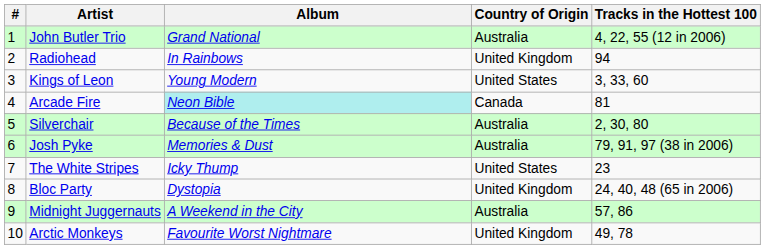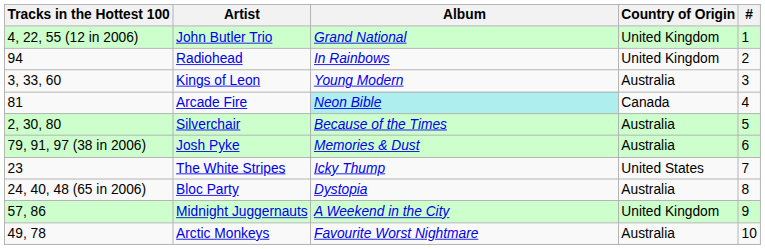 <table class="wikitable">
 <tr>
-<th>#</th>
+<th>Tracks in the Hottest 100</th>
 <th>Artist</th>
 <th style="width:350px;">Album</th>
 <th>Country of Origin</th>
-<th>Tracks in the Hottest 100</th>
+<th>#</th>
 </tr>
 <tr style="background:#ccffcc">
-<td>1</td>
+<td>4, 22, 55 (12 in 2006)</td>
 <td><a href='#'>John Butler Trio</a></td>
 <td><em><a href='#'>Grand National</a></em></td>
-<td>Australia</td>
-<td>4, 22, 55 (12 in 2006)</td>
+<td>United Kingdom</td>
+<td>1</td>
 </tr>
 <tr>
-<td>2</td>
+<td>94</td>
 <td><a href='#'>Radiohead</a></td>
 <td><em><a href='#'>In Rainbows</a></em></td>
 <td>United Kingdom</td>
-<td>94</td>
+<td>2</td>
 </tr>
 <tr>
-<td>3</td>
+<td>3, 33, 60</td>
 <td><a href='#'>Kings of Leon</a></td>
 <td><em><a href='#'>Young Modern</a></em></td>
-<td>United States</td>
-<td>3, 33, 60</td>
+<td>Australia</td>
+<td>3</td>
 </tr>
 <tr>
-<td>4</td>
+<td>81</td>
 <td><a href='#'>Arcade Fire</a></td>
 <td style="background: paleturquoise;"><em><a href='#'>Neon Bible</a></em></td>
 <td>Canada</td>
-<td>81</td>
+<td>4</td>
 </tr>
 <tr style="background:#ccffcc">
-<td>5</td>
+<td>2, 30, 80</td>
 <td><a href='#'>Silverchair</a></td>
 <td><em><a href='#'>Because of the Times</a></em></td>
 <td>Australia</td>
-<td>2, 30, 80</td>
+<td>5</td>
 </tr>
 <tr style="background:#ccffcc">
-<td>6</td>
+<td>79, 91, 97 (38 in 2006)</td>
 <td><a href='#'>Josh Pyke</a></td>
 <td><em><a href='#'>Memories & Dust</a></em></td>
 <td>Australia</td>
-<td>79, 91, 97 (38 in 2006)</td>
+<td>6</td>
 </tr>
 <tr>
-<td>7</td>
+<td>23</td>
 <td><a href='#'>The White Stripes</a></td>
 <td><em><a href='#'>Icky Thump</a></em></td>
 <td>United States</td>
-<td>23</td>
+<td>7</td>
 </tr>
 <tr>
-<td>8</td>
+<td>24, 40, 48 (65 in 2006)</td>
 <td><a href='#'>Bloc Party</a></td>
 <td><em><a href='#'>Dystopia</a></em></td>
-<td>United Kingdom</td>
-<td>24, 40, 48 (65 in 2006)</td>
+<td>Australia</td>
+<td>8</td>
 </tr>
 <tr style="background:#ccffcc">
-<td>9</td>
+<td>57, 86</td>
 <td><a href='#'>Midnight Juggernauts</a></td>
 <td><em><a href='#'>A Weekend in the City</a></em></td>
-<td>Australia</td>
-<td>57, 86</td>
+<td>United Kingdom</td>
+<td>9</td>
 </tr>
 <tr>
-<td>10</td>
+<td>49, 78</td>
 <td><a href='#'>Arctic Monkeys</a></td>
 <td><em><a href='#'>Favourite Worst Nightmare</a></em></td>
-<td>United Kingdom</td>
-<td>49, 78</td>
+<td>Australia</td>
+<td>10</td>
 </tr>
 </table>
